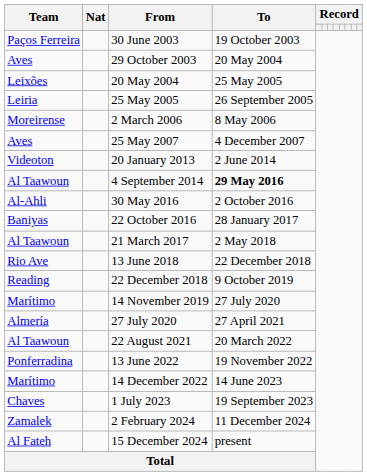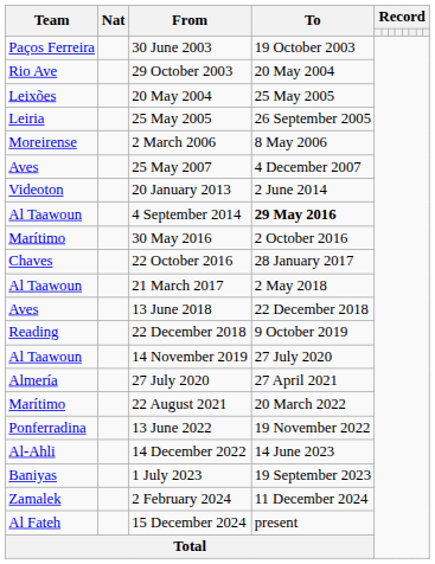 <table class=wikitable style=text-align:center>
 <tr>
 <th rowspan="2">Team</th>
 <th rowspan="2">Nat</th>
 <th rowspan="2">From</th>
 <th rowspan="2">To</th>
 <th colspan="8">Record</th>
 </tr>
 <tr>
 <th></th>
 <th></th>
 <th></th>
 <th></th>
 <th></th>
 <th></th>
 <th></th>
 <th></th>
 </tr>
 <tr>
 <td align=left><a href='#'>Paços Ferreira</a></td>
 <td></td>
 <td align=left>30 June 2003</td>
 <td align=left>19 October 2003<br></td>
 </tr>
 <tr>
-<td align=left><a href='#'>Aves</a></td>
+<td align=left><a href='#'>Rio Ave</a></td>
 <td></td>
 <td align=left>29 October 2003</td>
 <td align=left>20 May 2004<br></td>
 </tr>
 <tr>
 <td align=left><a href='#'>Leixões</a></td>
 <td></td>
 <td align=left>20 May 2004</td>
 <td align=left>25 May 2005<br></td>
 </tr>
 <tr>
 <td align=left><a href='#'>Leiria</a></td>
 <td></td>
 <td align=left>25 May 2005</td>
 <td align=left>26 September 2005<br></td>
 </tr>
 <tr>
 <td align=left><a href='#'>Moreirense</a></td>
 <td></td>
 <td align=left>2 March 2006</td>
 <td align=left>8 May 2006<br></td>
 </tr>
 <tr>
 <td align=left><a href='#'>Aves</a></td>
 <td></td>
 <td align=left>25 May 2007</td>
 <td align=left>4 December 2007<br></td>
 </tr>
 <tr>
 <td align=left><a href='#'>Videoton</a></td>
 <td></td>
 <td align=left>20 January 2013</td>
 <td align=left>2 June 2014<br></td>
 </tr>
 <tr>
 <td align=left><a href='#'>Al Taawoun</a></td>
 <td></td>
 <td align=left>4 September 2014</td>
 <td align=left><strong>29 May 2016<br></strong></td>
 </tr>
 <tr>
-<td align=left><a href='#'>Al-Ahli</a></td>
+<td align=left><a href='#'>Marítimo</a></td>
 <td></td>
 <td align=left>30 May 2016</td>
 <td align=left>2 October 2016<br></td>
 </tr>
 <tr>
-<td align=left><a href='#'>Baniyas</a></td>
+<td align=left><a href='#'>Chaves</a></td>
 <td></td>
 <td align=left>22 October 2016</td>
 <td align=left>28 January 2017<br></td>
 </tr>
 <tr>
 <td align=left><a href='#'>Al Taawoun</a></td>
 <td></td>
 <td align=left>21 March 2017</td>
 <td align=left>2 May 2018<br></td>
 </tr>
 <tr>
-<td align=left><a href='#'>Rio Ave</a></td>
+<td align=left><a href='#'>Aves</a></td>
 <td></td>
 <td align=left>13 June 2018</td>
 <td align=left>22 December 2018<br></td>
 </tr>
 <tr>
 <td align=left><a href='#'>Reading</a></td>
 <td></td>
 <td align=left>22 December 2018</td>
 <td align=left>9 October 2019<br></td>
 </tr>
 <tr>
-<td align=left><a href='#'>Marítimo</a></td>
+<td align=left><a href='#'>Al Taawoun</a></td>
 <td></td>
 <td align=left>14 November 2019</td>
 <td align=left>27 July 2020<br></td>
 </tr>
 <tr>
 <td align=left><a href='#'>Almería</a></td>
 <td></td>
 <td align=left>27 July 2020</td>
 <td align=left>27 April 2021<br></td>
 </tr>
 <tr>
-<td align=left><a href='#'>Al Taawoun</a></td>
+<td align=left><a href='#'>Marítimo</a></td>
 <td></td>
 <td align=left>22 August 2021</td>
 <td align=left>20 March 2022<br></td>
 </tr>
 <tr>
 <td align=left><a href='#'>Ponferradina</a></td>
 <td></td>
 <td align=left>13 June 2022</td>
 <td align=left>19 November 2022<br></td>
 </tr>
 <tr>
-<td align=left><a href='#'>Marítimo</a></td>
+<td align=left><a href='#'>Al-Ahli</a></td>
 <td></td>
 <td align=left>14 December 2022</td>
 <td align=left>14 June 2023<br></td>
 </tr>
 <tr>
-<td align=left><a href='#'>Chaves</a></td>
+<td align=left><a href='#'>Baniyas</a></td>
 <td></td>
 <td align=left>1 July 2023</td>
 <td align=left>19 September 2023<br></td>
 </tr>
 <tr>
 <td align=left><a href='#'>Zamalek</a></td>
 <td></td>
 <td align=left>2 February 2024</td>
 <td align=left>11 December 2024<br></td>
 </tr>
 <tr>
 <td align=left><a href='#'>Al Fateh</a></td>
 <td></td>
 <td align=left>15 December 2024</td>
 <td align=left>present<br></td>
 </tr>
 <tr>
 <th colspan=4>Total<br></th>
 </tr>
 </table>
